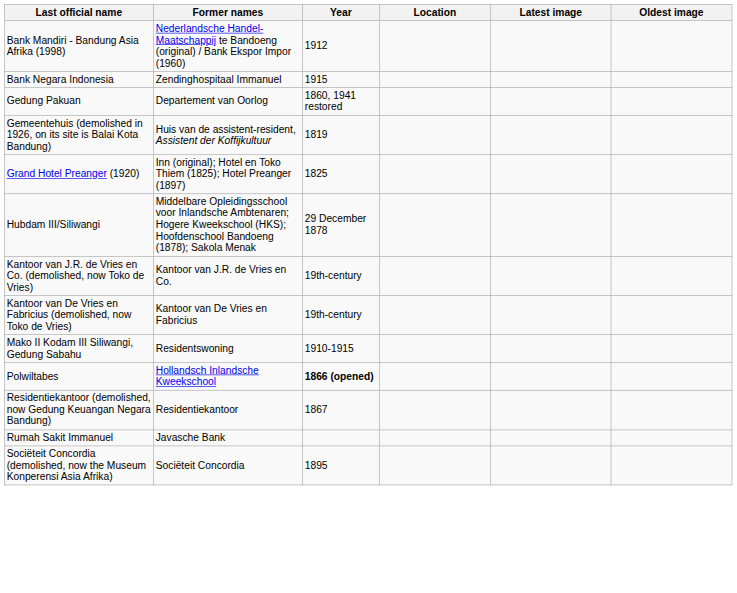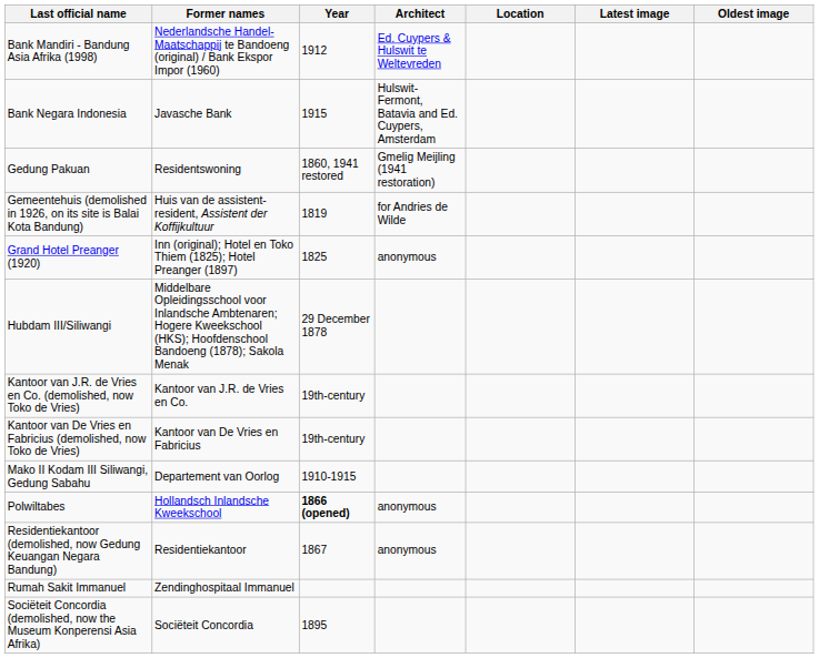 <table class="wikitable sortable" style="width:90%;">
 <tr>
 <th style="width:150px;">Last official name</th>
 <th style="width:150px;">Former names</th>
 <th style="width:50px;">Year</th>
+<th style="width:80px;">Architect</th>
 <th style="width:110px;">Location</th>
 <th style="width:120px;">Latest image</th>
 <th style="width:120px;">Oldest image</th>
 </tr>
 <tr>
 <td>Bank Mandiri - Bandung Asia Afrika (1998)</td>
 <td><a href='#'>Nederlandsche Handel-Maatschappij</a> te Bandoeng (original) / Bank Ekspor Impor (1960)</td>
 <td>1912</td>
+<td><a href='#'>Ed. Cuypers & Hulswit te Weltevreden</a></td>
 <td></td>
 <td></td>
 <td></td>
 </tr>
 <tr>
 <td>Bank Negara Indonesia</td>
-<td>Zendinghospitaal Immanuel</td>
+<td>Javasche Bank</td>
 <td>1915</td>
+<td>Hulswit-Fermont, Batavia and Ed. Cuypers, Amsterdam</td>
 <td></td>
 <td></td>
 <td></td>
 </tr>
 <tr>
 <td>Gedung Pakuan</td>
-<td>Departement van Oorlog</td>
+<td>Residentswoning</td>
 <td>1860, 1941 restored</td>
+<td>Gmelig Meijling (1941 restoration)</td>
 <td></td>
 <td></td>
 <td></td>
 </tr>
 <tr>
 <td>Gemeentehuis (demolished in 1926, on its site is Balai Kota Bandung)</td>
 <td>Huis van de assistent-resident, <em>Assistent der Koffijkultuur</em></td>
 <td>1819</td>
+<td>for Andries de Wilde</td>
 <td></td>
 <td></td>
 <td></td>
 </tr>
 <tr>
 <td><a href='#'>Grand Hotel Preanger</a> (1920)</td>
 <td>Inn (original); Hotel en Toko Thiem (1825); Hotel Preanger (1897)</td>
 <td>1825</td>
+<td>anonymous</td>
 <td></td>
 <td></td>
 <td></td>
 </tr>
 <tr>
 <td>Hubdam III/Siliwangi</td>
 <td>Middelbare Opleidingsschool voor Inlandsche Ambtenaren; Hogere Kweekschool (HKS); Hoofdenschool Bandoeng (1878); Sakola Menak</td>
 <td>29 December 1878</td>
 <td></td>
 <td></td>
 <td></td>
+<td></td>
 </tr>
 <tr>
 <td>Kantoor van J.R. de Vries en Co. (demolished, now Toko de Vries)</td>
 <td>Kantoor van J.R. de Vries en Co.</td>
 <td>19th-century</td>
+<td></td>
 <td></td>
 <td></td>
 <td></td>
 </tr>
 <tr>
 <td>Kantoor van De Vries en Fabricius (demolished, now Toko de Vries)</td>
 <td>Kantoor van De Vries en Fabricius</td>
 <td>19th-century</td>
 <td></td>
 <td></td>
 <td></td>
+<td></td>
 </tr>
 <tr>
 <td>Mako II Kodam III Siliwangi, Gedung Sabahu</td>
-<td>Residentswoning</td>
+<td>Departement van Oorlog</td>
 <td>1910-1915</td>
+<td></td>
 <td></td>
 <td></td>
 <td></td>
 </tr>
 <tr>
 <td>Polwiltabes</td>
 <td><a href='#'>Hollandsch Inlandsche Kweekschool</a></td>
 <td><strong>1866 (opened)</strong></td>
+<td>anonymous</td>
 <td></td>
 <td></td>
 <td></td>
 </tr>
 <tr>
 <td>Residentiekantoor (demolished, now Gedung Keuangan Negara Bandung)</td>
 <td>Residentiekantoor</td>
 <td>1867</td>
+<td>anonymous</td>
 <td></td>
 <td></td>
 <td></td>
 </tr>
 <tr>
 <td>Rumah Sakit Immanuel</td>
-<td>Javasche Bank</td>
+<td>Zendinghospitaal Immanuel</td>
+<td></td>
 <td></td>
 <td></td>
 <td></td>
 <td></td>
 </tr>
 <tr>
 <td>Sociëteit Concordia (demolished, now the Museum Konperensi Asia Afrika)</td>
 <td>Sociëteit Concordia</td>
 <td>1895</td>
 <td></td>
 <td></td>
 <td></td>
+<td></td>
 </tr>
 </table>
